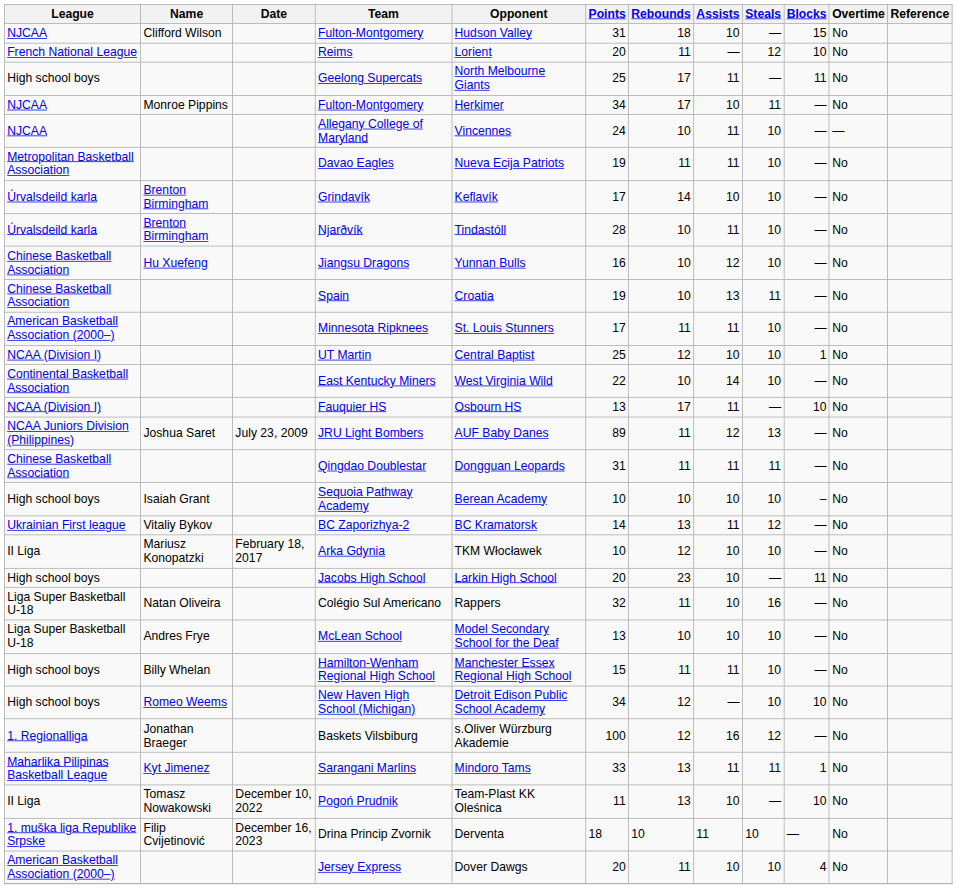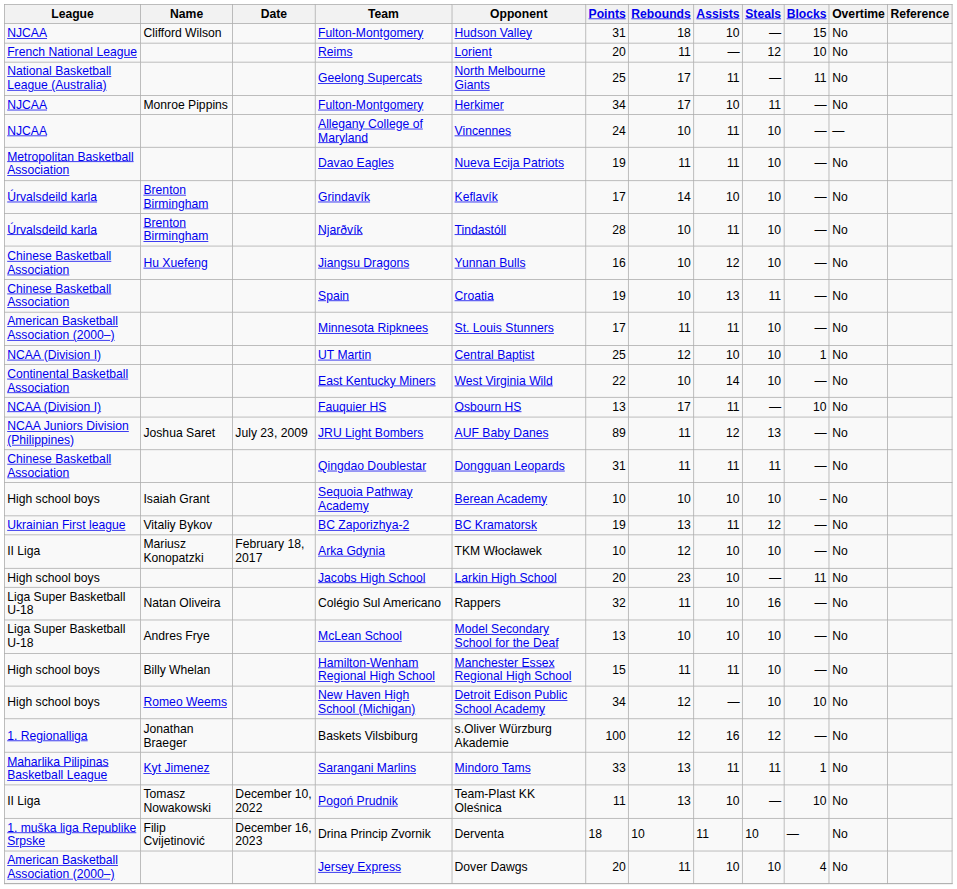 <table class="wikitable sortable">
 <tr>
 <th>League</th>
 <th>Name</th>
 <th>Date</th>
 <th>Team</th>
 <th>Opponent</th>
 <th><a href='#'>Points</a></th>
 <th><a href='#'>Rebounds</a></th>
 <th><a href='#'>Assists</a></th>
 <th><a href='#'>Steals</a></th>
 <th><a href='#'>Blocks</a></th>
 <th class=unsortable>Overtime</th>
 <th class=unsortable>Reference</th>
 </tr>
 <tr>
 <td><a href='#'>NJCAA</a></td>
 <td sortname>Clifford Wilson</td>
 <td></td>
 <td align=left><a href='#'>Fulton-Montgomery</a></td>
 <td align=left><a href='#'>Hudson Valley</a></td>
 <td align=right>31</td>
 <td align=right>18</td>
 <td align=right>10</td>
 <td align=right>—</td>
 <td align=right>15</td>
 <td>No</td>
 <td align=center></td>
 </tr>
 <tr>
 <td><a href='#'>French National League</a></td>
 <td></td>
 <td></td>
 <td align=left><a href='#'>Reims</a></td>
 <td align=left><a href='#'>Lorient</a></td>
 <td align=right>20</td>
 <td align=right>11</td>
 <td align=right>—</td>
 <td align=right>12</td>
 <td align=right>10</td>
 <td>No</td>
 <td align=center></td>
 </tr>
 <tr>
-<td>High school boys</td>
+<td><a href='#'>National Basketball League (Australia)</a></td>
 <td></td>
 <td></td>
 <td align=left><a href='#'>Geelong Supercats</a></td>
 <td align=left><a href='#'>North Melbourne Giants</a></td>
 <td align=right>25</td>
 <td align=right>17</td>
 <td align=right>11</td>
 <td align=right>—</td>
 <td align=right>11</td>
 <td>No</td>
 <td align=center></td>
 </tr>
 <tr>
 <td><a href='#'>NJCAA</a></td>
 <td sortname>Monroe Pippins</td>
 <td></td>
 <td align=left><a href='#'>Fulton-Montgomery</a></td>
 <td align=left><a href='#'>Herkimer</a></td>
 <td align=right>34</td>
 <td align=right>17</td>
 <td align=right>10</td>
 <td align=right>11</td>
 <td align=right>—</td>
 <td>No</td>
 <td align=center></td>
 </tr>
 <tr>
 <td><a href='#'>NJCAA</a></td>
 <td></td>
 <td></td>
 <td align=left><a href='#'>Allegany College of Maryland</a></td>
 <td align=left><a href='#'>Vincennes</a></td>
 <td align=right>24</td>
 <td align=right>10</td>
 <td align=right>11</td>
 <td align=right>10</td>
 <td align=right>—</td>
 <td>—</td>
 <td align=center></td>
 </tr>
 <tr>
 <td><a href='#'>Metropolitan Basketball Association</a></td>
 <td></td>
 <td></td>
 <td align=left><a href='#'>Davao Eagles</a></td>
 <td align=left><a href='#'>Nueva Ecija Patriots</a></td>
 <td align=right>19</td>
 <td align=right>11</td>
 <td align=right>11</td>
 <td align=right>10</td>
 <td align=right>—</td>
 <td>No</td>
 <td align=center></td>
 </tr>
 <tr>
 <td><a href='#'>Úrvalsdeild karla</a></td>
 <td sortname><a href='#'>Brenton Birmingham</a></td>
 <td></td>
 <td align=left><a href='#'>Grindavík</a></td>
 <td align=left><a href='#'>Keflavík</a></td>
 <td align=right>17</td>
 <td align=right>14</td>
 <td align=right>10</td>
 <td align=right>10</td>
 <td align=right>—</td>
 <td>No</td>
 <td align=center></td>
 </tr>
 <tr>
 <td><a href='#'>Úrvalsdeild karla</a></td>
 <td sortname><a href='#'>Brenton Birmingham</a></td>
 <td></td>
 <td align=left><a href='#'>Njarðvík</a></td>
 <td align=left><a href='#'>Tindastóll</a></td>
 <td align=right>28</td>
 <td align=right>10</td>
 <td align=right>11</td>
 <td align=right>10</td>
 <td align=right>—</td>
 <td>No</td>
 <td align=center></td>
 </tr>
 <tr>
 <td><a href='#'>Chinese Basketball Association</a></td>
 <td><a href='#'>Hu Xuefeng</a></td>
 <td></td>
 <td align=left><a href='#'>Jiangsu Dragons</a></td>
 <td align=left><a href='#'>Yunnan Bulls</a></td>
 <td align=right>16</td>
 <td align=right>10</td>
 <td align=right>12</td>
 <td align=right>10</td>
 <td align=right>—</td>
 <td>No</td>
 <td align=center></td>
 </tr>
 <tr>
 <td><a href='#'>Chinese Basketball Association</a></td>
 <td></td>
 <td></td>
 <td align=left><a href='#'>Spain</a></td>
 <td align=left><a href='#'>Croatia</a></td>
 <td align=right>19</td>
 <td align=right>10</td>
 <td align=right>13</td>
 <td align=right>11</td>
 <td align=right>—</td>
 <td>No</td>
 <td align=center></td>
 </tr>
 <tr>
 <td><a href='#'>American Basketball Association (2000–)</a></td>
 <td></td>
 <td></td>
 <td align=left><a href='#'>Minnesota Ripknees</a></td>
 <td align=left><a href='#'>St. Louis Stunners</a></td>
 <td align=right>17</td>
 <td align=right>11</td>
 <td align=right>11</td>
 <td align=right>10</td>
 <td align=right>—</td>
 <td>No</td>
 <td align=center></td>
 </tr>
 <tr>
 <td><a href='#'>NCAA (Division I)</a></td>
 <td></td>
 <td></td>
 <td align=left><a href='#'>UT Martin</a></td>
 <td align=left><a href='#'>Central Baptist</a></td>
 <td align=right>25</td>
 <td align=right>12</td>
 <td align=right>10</td>
 <td align=right>10</td>
 <td align=right>1</td>
 <td>No</td>
 <td align=center></td>
 </tr>
 <tr>
 <td><a href='#'>Continental Basketball Association</a></td>
 <td></td>
 <td></td>
 <td align=left><a href='#'>East Kentucky Miners</a></td>
 <td align=left><a href='#'>West Virginia Wild</a></td>
 <td align=right>22</td>
 <td align=right>10</td>
 <td align=right>14</td>
 <td align=right>10</td>
 <td align=right>—</td>
 <td>No</td>
 <td align=center></td>
 </tr>
 <tr>
 <td><a href='#'>NCAA (Division I)</a></td>
 <td></td>
 <td></td>
 <td align=left><a href='#'>Fauquier HS</a></td>
 <td align=left><a href='#'>Osbourn HS</a></td>
 <td align=right>13</td>
 <td align=right>17</td>
 <td align=right>11</td>
 <td align=right>—</td>
 <td align=right>10</td>
 <td>No</td>
 <td align=center></td>
 </tr>
 <tr>
 <td><a href='#'>NCAA Juniors Division (Philippines)</a></td>
 <td>Joshua Saret</td>
 <td>July 23, 2009</td>
 <td align="left"><a href='#'>JRU Light Bombers</a></td>
 <td align="left"><a href='#'>AUF Baby Danes</a></td>
 <td align="right">89</td>
 <td align="right">11</td>
 <td align="right">12</td>
 <td align="right">13</td>
 <td align="right">—</td>
 <td>No</td>
 <td align=center></td>
 </tr>
 <tr>
 <td><a href='#'>Chinese Basketball Association</a></td>
 <td></td>
 <td></td>
 <td align=left><a href='#'>Qingdao Doublestar</a></td>
 <td align=left><a href='#'>Dongguan Leopards</a></td>
 <td align=right>31</td>
 <td align=right>11</td>
 <td align=right>11</td>
 <td align=right>11</td>
 <td align=right>—</td>
 <td>No</td>
 <td align=center></td>
 </tr>
 <tr>
 <td>High school boys</td>
 <td sortname>Isaiah Grant</td>
 <td></td>
 <td align=left><a href='#'>Sequoia Pathway Academy</a></td>
 <td align="left"><a href='#'>Berean Academy</a></td>
 <td align="right">10</td>
 <td align=right>10</td>
 <td align=right>10</td>
 <td align=right>10</td>
 <td align=right>–</td>
 <td>No</td>
 <td align=center></td>
 </tr>
 <tr>
 <td><a href='#'>Ukrainian First league</a></td>
 <td sortname>Vitaliy Bykov</td>
 <td></td>
 <td align=left><a href='#'>BC Zaporizhya-2</a></td>
 <td align=left><a href='#'>BC Kramatorsk</a></td>
-<td align="right">14</td>
+<td align="right">19</td>
 <td align=right>13</td>
 <td align=right>11</td>
 <td align=right>12</td>
 <td align=right>—</td>
 <td>No</td>
 <td align=center></td>
 </tr>
 <tr>
 <td>II Liga</td>
 <td>Mariusz Konopatzki</td>
 <td>February 18, 2017</td>
 <td><a href='#'>Arka Gdynia</a></td>
 <td>TKM Włocławek</td>
 <td align=right>10</td>
 <td align=right>12</td>
 <td align=right>10</td>
 <td align=right>10</td>
 <td align=right>—</td>
 <td>No</td>
 <td align=center></td>
 </tr>
 <tr>
 <td>High school boys</td>
 <td></td>
 <td></td>
 <td align=left><a href='#'>Jacobs High School</a></td>
 <td align=left><a href='#'>Larkin High School</a></td>
 <td align=right>20</td>
 <td align=right>23</td>
 <td align=right>10</td>
 <td align=right>—</td>
 <td align=right>11</td>
 <td>No</td>
 <td align=center></td>
 </tr>
 <tr>
 <td>Liga Super Basketball U-18</td>
 <td sortname>Natan Oliveira</td>
 <td></td>
 <td align=left>Colégio Sul Americano</td>
 <td align=left>Rappers</td>
 <td align=right>32</td>
 <td align=right>11</td>
 <td align=right>10</td>
 <td align=right>16</td>
 <td align=right>—</td>
 <td>No</td>
 <td align=center></td>
 </tr>
 <tr>
 <td>Liga Super Basketball U-18</td>
 <td sortname>Andres Frye</td>
 <td></td>
 <td align=left><a href='#'>McLean School</a></td>
 <td align=left><a href='#'>Model Secondary School for the Deaf</a></td>
 <td align=right>13</td>
 <td align=right>10</td>
 <td align=right>10</td>
 <td align=right>10</td>
 <td align=right>—</td>
 <td>No</td>
 <td align=center></td>
 </tr>
 <tr>
 <td>High school boys</td>
 <td sortname>Billy Whelan</td>
 <td></td>
 <td align=left><a href='#'>Hamilton-Wenham Regional High School</a></td>
 <td align=left><a href='#'>Manchester Essex Regional High School</a></td>
 <td align=right>15</td>
 <td align=right>11</td>
 <td align=right>11</td>
 <td align=right>10</td>
 <td align=right>—</td>
 <td>No</td>
 <td align=center></td>
 </tr>
 <tr>
 <td>High school boys</td>
 <td sortname><a href='#'>Romeo Weems</a></td>
 <td></td>
 <td align=left><a href='#'>New Haven High School (Michigan)</a></td>
 <td align="left"><a href='#'>Detroit Edison Public School Academy</a></td>
 <td align=right>34</td>
 <td align=right>12</td>
 <td align=right>—</td>
 <td align=right>10</td>
 <td align=right>10</td>
 <td>No</td>
 <td align=center></td>
 </tr>
 <tr>
 <td><a href='#'>1. Regionalliga</a></td>
 <td sortname>Jonathan Braeger</td>
 <td></td>
 <td align=left>Baskets Vilsbiburg</td>
 <td align="left">s.Oliver Würzburg Akademie</td>
 <td align="right">100</td>
 <td align="right">12</td>
 <td align="right">16</td>
 <td align="right">12</td>
 <td align="right">—</td>
 <td>No</td>
 <td align=center></td>
 </tr>
 <tr>
 <td><a href='#'>Maharlika Pilipinas Basketball League</a></td>
 <td sortname><a href='#'>Kyt Jimenez</a></td>
 <td></td>
 <td align=left><a href='#'>Sarangani Marlins</a></td>
 <td align="left"><a href='#'>Mindoro Tams</a></td>
 <td align="right">33</td>
 <td align="right">13</td>
 <td align="right">11</td>
 <td align="right">11</td>
 <td align="right">1</td>
 <td>No</td>
 <td align=center></td>
 </tr>
 <tr>
 <td>II Liga</td>
 <td>Tomasz Nowakowski</td>
 <td>December 10, 2022</td>
 <td><a href='#'>Pogoń Prudnik</a></td>
 <td>Team-Plast KK Oleśnica</td>
 <td align=right>11</td>
 <td align=right>13</td>
 <td align=right>10</td>
 <td align=right>—</td>
 <td align=right>10</td>
 <td>No</td>
 <td align=center></td>
 </tr>
 <tr>
 <td><a href='#'>1. muška liga Republike Srpske</a></td>
 <td>Filip Cvijetinović</td>
 <td>December 16, 2023</td>
 <td>Drina Princip Zvornik</td>
 <td>Derventa</td>
 <td>18</td>
 <td>10</td>
 <td>11</td>
 <td>10</td>
 <td>—</td>
 <td>No</td>
 <td></td>
 </tr>
 <tr>
 <td><a href='#'>American Basketball Association (2000–)</a></td>
 <td></td>
 <td></td>
 <td align=left><a href='#'>Jersey Express</a></td>
 <td align=left>Dover Dawgs</td>
 <td align=right>20</td>
 <td align=right>11</td>
 <td align=right>10</td>
 <td align=right>10</td>
 <td align=right>4</td>
 <td>No</td>
 <td align=center></td>
 </tr>
 <tr>
 </tr>
 </table>
